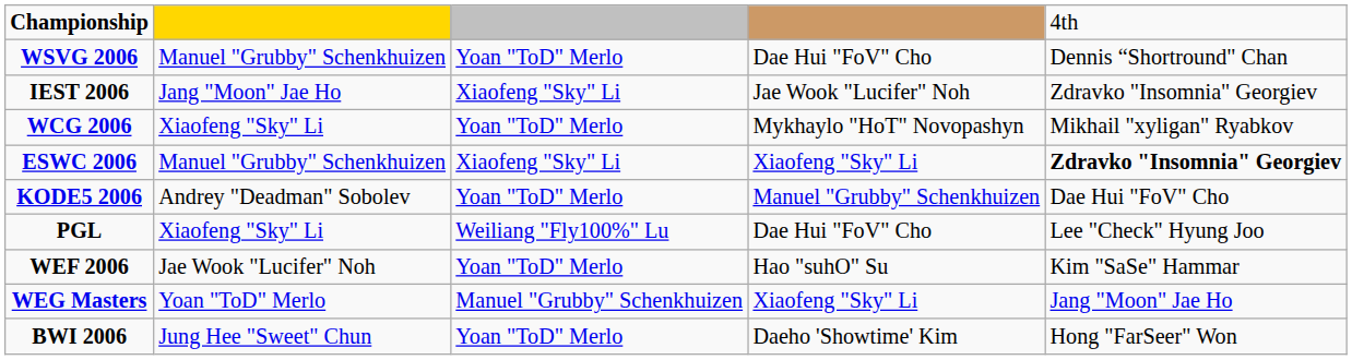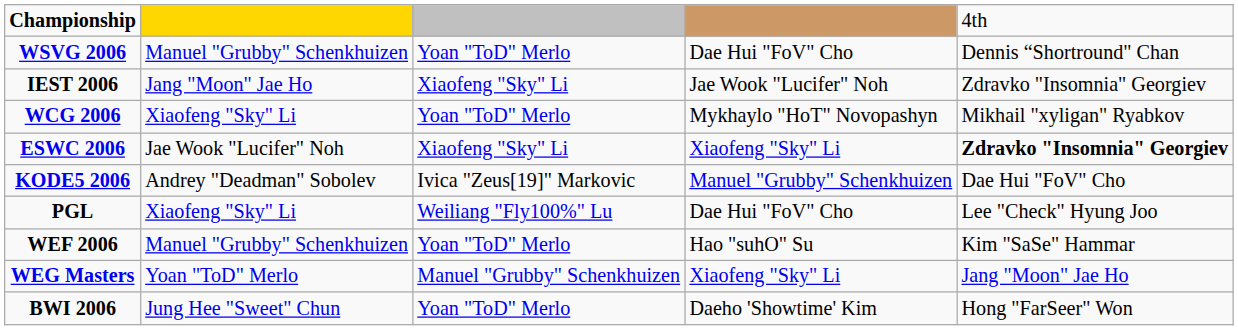 <table class="wikitable" style="text-align:left">
 <tr>
 <td style="text-align:center"><strong>Championship</strong></td>
 <td style="text-align:center" bgcolor="gold"></td>
 <td style="text-align:center" bgcolor="silver"></td>
 <td style="text-align:center" bgcolor="CC9966"></td>
 <td>4th</td>
 </tr>
 <tr>
 <td style="text-align:center"><strong><a href='#'>WSVG 2006</a></strong></td>
 <td> <a href='#'>Manuel "Grubby" Schenkhuizen</a></td>
 <td> <a href='#'>Yoan "ToD" Merlo</a></td>
 <td> Dae Hui "FoV" Cho</td>
 <td> Dennis “Shortround" Chan</td>
 </tr>
 <tr>
 <td style="text-align:center"><strong>IEST 2006</strong></td>
 <td> <a href='#'>Jang "Moon" Jae Ho</a></td>
 <td> <a href='#'>Xiaofeng "Sky" Li</a></td>
 <td> Jae Wook "Lucifer" Noh</td>
 <td> Zdravko "Insomnia" Georgiev</td>
 </tr>
 <tr>
 <td style="text-align:center"><strong><a href='#'>WCG 2006</a></strong></td>
 <td> <a href='#'>Xiaofeng "Sky" Li</a></td>
 <td> <a href='#'>Yoan "ToD" Merlo</a></td>
 <td> Mykhaylo "HoT" Novopashyn</td>
 <td> Mikhail "xyligan" Ryabkov</td>
 </tr>
 <tr>
 <td style="text-align:center"><strong><a href='#'>ESWC 2006</a></strong></td>
-<td> <a href='#'>Manuel "Grubby" Schenkhuizen</a></td>
+<td> Jae Wook "Lucifer" Noh</td>
 <td> <a href='#'>Xiaofeng "Sky" Li</a></td>
 <td> <a href='#'>Xiaofeng "Sky" Li</a></td>
 <td><strong> Zdravko "Insomnia" Georgiev</strong></td>
 </tr>
 <tr>
 <td style="text-align:center"><strong><a href='#'>KODE5 2006</a></strong></td>
 <td> Andrey "Deadman" Sobolev</td>
-<td> <a href='#'>Yoan "ToD" Merlo</a></td>
+<td> Ivica "Zeus[19]" Markovic</td>
 <td> <a href='#'>Manuel "Grubby" Schenkhuizen</a></td>
 <td> Dae Hui "FoV" Cho</td>
 </tr>
 <tr>
 <td style="text-align:center"><strong>PGL</strong></td>
 <td> <a href='#'>Xiaofeng "Sky" Li</a></td>
 <td> <a href='#'>Weiliang "Fly100%" Lu</a></td>
 <td> Dae Hui "FoV" Cho</td>
 <td> Lee "Check" Hyung Joo</td>
 </tr>
 <tr>
 <td style="text-align:center"><strong>WEF 2006</strong></td>
-<td> Jae Wook "Lucifer" Noh</td>
+<td> <a href='#'>Manuel "Grubby" Schenkhuizen</a></td>
 <td> <a href='#'>Yoan "ToD" Merlo</a></td>
 <td> Hao "suhO" Su</td>
 <td> Kim "SaSe" Hammar</td>
 </tr>
 <tr>
 <td style="text-align:center"><strong><a href='#'>WEG Masters</a></strong></td>
 <td> <a href='#'>Yoan "ToD" Merlo</a></td>
 <td> <a href='#'>Manuel "Grubby" Schenkhuizen</a></td>
 <td> <a href='#'>Xiaofeng "Sky" Li</a></td>
 <td> <a href='#'>Jang "Moon" Jae Ho</a></td>
 </tr>
 <tr>
 <td style="text-align:center"><strong>BWI 2006</strong></td>
 <td> <a href='#'>Jung Hee "Sweet" Chun</a></td>
 <td> <a href='#'>Yoan "ToD" Merlo</a></td>
 <td> Daeho 'Showtime' Kim</td>
 <td> Hong "FarSeer" Won</td>
 </tr>
 </table>
